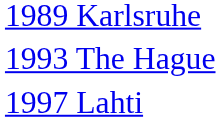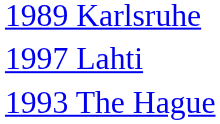 <table>
 <tr>
 <td><a href='#'>1989 Karlsruhe</a></td>
+<td></td>
+<td></td>
+<td></td>
+</tr>
+<tr>
+<td><a href='#'>1997 Lahti</a></td>
 <td></td>
 <td></td>
 <td></td>
 </tr>
 <tr>
 <td><a href='#'>1993 The Hague</a></td>
 <td></td>
 <td></td>
 <td></td>
 </tr>
-<tr>
-<td><a href='#'>1997 Lahti</a></td>
-<td></td>
-<td></td>
-<td></td>
-</tr>
 </table>
